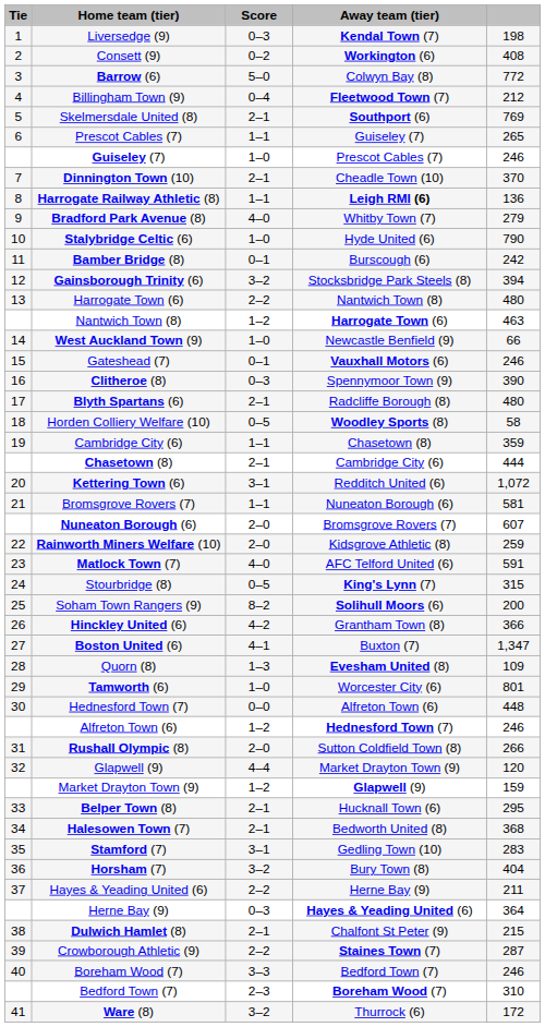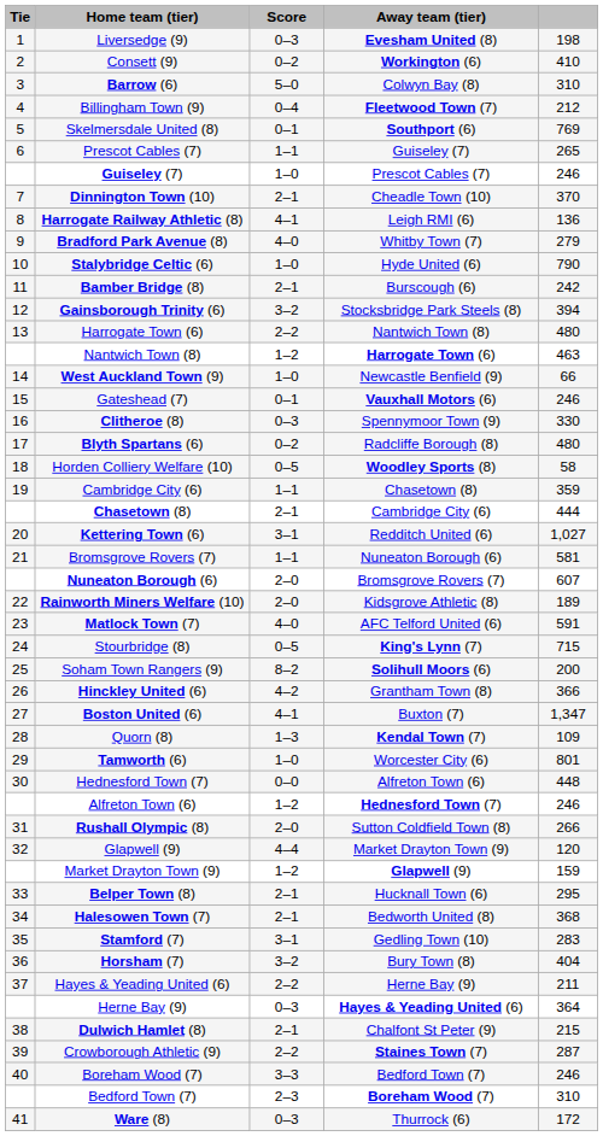 <table class="wikitable" style="width: 600px; background:WhiteSmoke; text-align:center; font-size:90%">
 <tr>
 <td scope="col" style="width:  5.00%; background:silver;"><strong>Tie</strong></td>
 <td scope="col" style="width: 36.25%; background:silver;"><strong>Home team (tier)</strong></td>
 <td scope="col" style="width: 12.50%; background:silver;"><strong>Score</strong></td>
 <td scope="col" style="width: 36.25%; background:silver;"><strong>Away team (tier)</strong></td>
 <td scope="col" style="width: 10.00%; background:silver;"><strong></strong></td>
 </tr>
 <tr>
 <td>1</td>
 <td><a href='#'>Liversedge</a> (9)</td>
 <td>0–3</td>
-<td><strong><a href='#'>Kendal Town</a></strong> (7)</td>
+<td><strong><a href='#'>Evesham United</a></strong> (8)</td>
 <td>198</td>
 </tr>
 <tr>
 <td>2</td>
 <td><a href='#'>Consett</a> (9)</td>
 <td>0–2</td>
 <td><strong><a href='#'>Workington</a></strong> (6)</td>
-<td>408</td>
+<td>410</td>
 </tr>
 <tr>
 <td>3</td>
 <td><strong><a href='#'>Barrow</a></strong> (6)</td>
 <td>5–0</td>
 <td><a href='#'>Colwyn Bay</a> (8)</td>
-<td>772</td>
+<td>310</td>
 </tr>
 <tr>
 <td>4</td>
 <td><a href='#'>Billingham Town</a> (9)</td>
 <td>0–4</td>
 <td><strong><a href='#'>Fleetwood Town</a></strong> (7)</td>
 <td>212</td>
 </tr>
 <tr>
 <td>5</td>
 <td><a href='#'>Skelmersdale United</a> (8)</td>
-<td>2–1</td>
+<td>0–1</td>
 <td><strong><a href='#'>Southport</a></strong> (6)</td>
 <td>769</td>
 </tr>
 <tr>
 <td>6</td>
 <td><a href='#'>Prescot Cables</a> (7)</td>
 <td>1–1</td>
 <td><a href='#'>Guiseley</a> (7)</td>
 <td>265</td>
 </tr>
 <tr style="background:white;">
 <td><em></em></td>
 <td><strong><a href='#'>Guiseley</a></strong> (7)</td>
 <td>1–0</td>
 <td><a href='#'>Prescot Cables</a> (7)</td>
 <td>246</td>
 </tr>
 <tr>
 <td>7</td>
 <td><strong><a href='#'>Dinnington Town</a></strong> (10)</td>
 <td>2–1</td>
 <td><a href='#'>Cheadle Town</a> (10)</td>
 <td>370</td>
 </tr>
 <tr>
 <td>8</td>
 <td><strong><a href='#'>Harrogate Railway Athletic</a></strong> (8)</td>
-<td>1–1</td>
-<td><strong><a href='#'>Leigh RMI</a> (6)</strong></td>
+<td>4–1</td>
+<td><a href='#'>Leigh RMI</a> (6)</td>
 <td>136</td>
 </tr>
 <tr>
 <td>9</td>
 <td><strong><a href='#'>Bradford Park Avenue</a></strong> (8)</td>
 <td>4–0</td>
 <td><a href='#'>Whitby Town</a> (7)</td>
 <td>279</td>
 </tr>
 <tr>
 <td>10</td>
 <td><strong><a href='#'>Stalybridge Celtic</a></strong> (6)</td>
 <td>1–0</td>
 <td><a href='#'>Hyde United</a> (6)</td>
 <td>790</td>
 </tr>
 <tr>
 <td>11</td>
 <td><strong><a href='#'>Bamber Bridge</a></strong> (8)</td>
-<td>0–1</td>
+<td>2–1</td>
 <td><a href='#'>Burscough</a> (6)</td>
 <td>242</td>
 </tr>
 <tr>
 <td>12</td>
 <td><strong><a href='#'>Gainsborough Trinity</a></strong> (6)</td>
 <td>3–2</td>
 <td><a href='#'>Stocksbridge Park Steels</a> (8)</td>
 <td>394</td>
 </tr>
 <tr>
 <td>13</td>
 <td><a href='#'>Harrogate Town</a> (6)</td>
 <td>2–2</td>
 <td><a href='#'>Nantwich Town</a> (8)</td>
 <td>480</td>
 </tr>
 <tr style="background:white;">
 <td><em></em></td>
 <td><a href='#'>Nantwich Town</a> (8)</td>
 <td>1–2</td>
 <td><strong><a href='#'>Harrogate Town</a></strong> (6)</td>
 <td>463</td>
 </tr>
 <tr>
 <td>14</td>
 <td><strong><a href='#'>West Auckland Town</a></strong> (9)</td>
 <td>1–0</td>
 <td><a href='#'>Newcastle Benfield</a> (9)</td>
 <td>66</td>
 </tr>
 <tr>
 <td>15</td>
 <td><a href='#'>Gateshead</a> (7)</td>
 <td>0–1</td>
 <td><strong><a href='#'>Vauxhall Motors</a></strong> (6)</td>
 <td>246</td>
 </tr>
 <tr>
 <td>16</td>
 <td><strong><a href='#'>Clitheroe</a></strong> (8)</td>
 <td>0–3</td>
 <td><a href='#'>Spennymoor Town</a> (9)</td>
-<td>390</td>
+<td>330</td>
 </tr>
 <tr>
 <td>17</td>
 <td><strong><a href='#'>Blyth Spartans</a></strong> (6)</td>
-<td>2–1</td>
+<td>0–2</td>
 <td><a href='#'>Radcliffe Borough</a> (8)</td>
 <td>480</td>
 </tr>
 <tr>
 <td>18</td>
 <td><a href='#'>Horden Colliery Welfare</a> (10)</td>
 <td>0–5</td>
 <td><strong><a href='#'>Woodley Sports</a></strong> (8)</td>
 <td>58</td>
 </tr>
 <tr>
 <td>19</td>
 <td><a href='#'>Cambridge City</a> (6)</td>
 <td>1–1</td>
 <td><a href='#'>Chasetown</a> (8)</td>
 <td>359</td>
 </tr>
 <tr style="background:white;">
 <td><em></em></td>
 <td><strong><a href='#'>Chasetown</a></strong> (8)</td>
 <td>2–1</td>
 <td><a href='#'>Cambridge City</a> (6)</td>
 <td>444</td>
 </tr>
 <tr>
 <td>20</td>
 <td><strong><a href='#'>Kettering Town</a></strong> (6)</td>
 <td>3–1</td>
 <td><a href='#'>Redditch United</a> (6)</td>
-<td>1,072</td>
+<td>1,027</td>
 </tr>
 <tr>
 <td>21</td>
 <td><a href='#'>Bromsgrove Rovers</a> (7)</td>
 <td>1–1</td>
 <td><a href='#'>Nuneaton Borough</a> (6)</td>
 <td>581</td>
 </tr>
 <tr style="background:white;">
 <td><em></em></td>
 <td><strong><a href='#'>Nuneaton Borough</a></strong> (6)</td>
 <td>2–0</td>
 <td><a href='#'>Bromsgrove Rovers</a> (7)</td>
 <td>607</td>
 </tr>
 <tr>
 <td>22</td>
 <td><strong><a href='#'>Rainworth Miners Welfare</a></strong> (10)</td>
 <td>2–0</td>
 <td><a href='#'>Kidsgrove Athletic</a> (8)</td>
-<td>259</td>
+<td>189</td>
 </tr>
 <tr>
 <td>23</td>
 <td><strong><a href='#'>Matlock Town</a></strong> (7)</td>
 <td>4–0</td>
 <td><a href='#'>AFC Telford United</a> (6)</td>
 <td>591</td>
 </tr>
 <tr>
 <td>24</td>
 <td><a href='#'>Stourbridge</a> (8)</td>
 <td>0–5</td>
 <td><strong><a href='#'>King's Lynn</a></strong> (7)</td>
-<td>315</td>
+<td>715</td>
 </tr>
 <tr>
 <td>25</td>
 <td><a href='#'>Soham Town Rangers</a> (9)</td>
 <td>8–2</td>
 <td><strong><a href='#'>Solihull Moors</a></strong> (6)</td>
 <td>200</td>
 </tr>
 <tr>
 <td>26</td>
 <td><strong><a href='#'>Hinckley United</a></strong> (6)</td>
 <td>4–2</td>
 <td><a href='#'>Grantham Town</a> (8)</td>
 <td>366</td>
 </tr>
 <tr>
 <td>27</td>
 <td><strong><a href='#'>Boston United</a></strong> (6)</td>
 <td>4–1</td>
 <td><a href='#'>Buxton</a> (7)</td>
 <td>1,347</td>
 </tr>
 <tr>
 <td>28</td>
 <td><a href='#'>Quorn</a> (8)</td>
 <td>1–3</td>
-<td><strong><a href='#'>Evesham United</a></strong> (8)</td>
+<td><strong><a href='#'>Kendal Town</a></strong> (7)</td>
 <td>109</td>
 </tr>
 <tr>
 <td>29</td>
 <td><strong><a href='#'>Tamworth</a></strong> (6)</td>
 <td>1–0</td>
 <td><a href='#'>Worcester City</a> (6)</td>
 <td>801</td>
 </tr>
 <tr>
 <td>30</td>
 <td><a href='#'>Hednesford Town</a> (7)</td>
 <td>0–0</td>
 <td><a href='#'>Alfreton Town</a> (6)</td>
 <td>448</td>
 </tr>
 <tr style="background:white;">
 <td><em></em></td>
 <td><a href='#'>Alfreton Town</a> (6)</td>
 <td>1–2</td>
 <td><strong><a href='#'>Hednesford Town</a></strong> (7)</td>
 <td>246</td>
 </tr>
 <tr>
 <td>31</td>
 <td><strong><a href='#'>Rushall Olympic</a></strong> (8)</td>
 <td>2–0</td>
 <td><a href='#'>Sutton Coldfield Town</a> (8)</td>
 <td>266</td>
 </tr>
 <tr>
 <td>32</td>
 <td><a href='#'>Glapwell</a> (9)</td>
 <td>4–4</td>
 <td><a href='#'>Market Drayton Town</a> (9)</td>
 <td>120</td>
 </tr>
 <tr style="background:white;">
 <td><em></em></td>
 <td><a href='#'>Market Drayton Town</a> (9)</td>
 <td>1–2</td>
 <td><strong><a href='#'>Glapwell</a></strong> (9)</td>
 <td>159</td>
 </tr>
 <tr>
 <td>33</td>
 <td><strong><a href='#'>Belper Town</a></strong> (8)</td>
 <td>2–1</td>
 <td><a href='#'>Hucknall Town</a> (6)</td>
 <td>295</td>
 </tr>
 <tr>
 <td>34</td>
 <td><strong><a href='#'>Halesowen Town</a></strong> (7)</td>
 <td>2–1</td>
 <td><a href='#'>Bedworth United</a> (8)</td>
 <td>368</td>
 </tr>
 <tr>
 <td>35</td>
 <td><strong><a href='#'>Stamford</a></strong> (7)</td>
 <td>3–1</td>
 <td><a href='#'>Gedling Town</a> (10)</td>
 <td>283</td>
 </tr>
 <tr>
 <td>36</td>
 <td><strong><a href='#'>Horsham</a></strong> (7)</td>
 <td>3–2</td>
 <td><a href='#'>Bury Town</a> (8)</td>
 <td>404</td>
 </tr>
 <tr>
 <td>37</td>
 <td><a href='#'>Hayes & Yeading United</a> (6)</td>
 <td>2–2</td>
 <td><a href='#'>Herne Bay</a> (9)</td>
 <td>211</td>
 </tr>
 <tr style="background:white;">
 <td><em></em></td>
 <td><a href='#'>Herne Bay</a> (9)</td>
 <td>0–3</td>
 <td><strong><a href='#'>Hayes & Yeading United</a></strong> (6)</td>
 <td>364</td>
 </tr>
 <tr>
 <td>38</td>
 <td><strong><a href='#'>Dulwich Hamlet</a></strong> (8)</td>
 <td>2–1</td>
 <td><a href='#'>Chalfont St Peter</a> (9)</td>
 <td>215</td>
 </tr>
 <tr>
 <td>39</td>
 <td><a href='#'>Crowborough Athletic</a> (9)</td>
 <td>2–2</td>
 <td><strong><a href='#'>Staines Town</a></strong> (7)</td>
 <td>287</td>
 </tr>
 <tr>
 <td>40</td>
 <td><a href='#'>Boreham Wood</a> (7)</td>
 <td>3–3</td>
 <td><a href='#'>Bedford Town</a> (7)</td>
 <td>246</td>
 </tr>
 <tr style="background:white;">
 <td><em></em></td>
 <td><a href='#'>Bedford Town</a> (7)</td>
 <td>2–3</td>
 <td><strong><a href='#'>Boreham Wood</a></strong> (7)</td>
 <td>310</td>
 </tr>
 <tr>
 <td>41</td>
 <td><strong><a href='#'>Ware</a></strong> (8)</td>
-<td>3–2</td>
+<td>0–3</td>
 <td><a href='#'>Thurrock</a> (6)</td>
 <td>172</td>
 </tr>
 </table>
